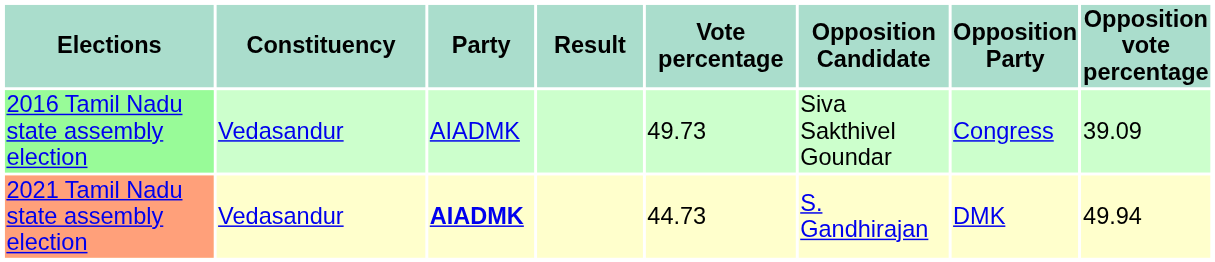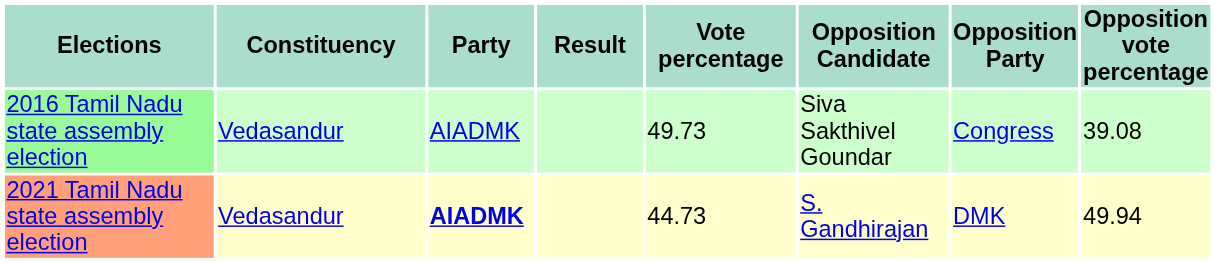 <table>
 <tr style="background:#adc;">
 <th width="140">Elections</th>
 <th width="140">Constituency</th>
 <th width="70">Party</th>
 <th width="70">Result</th>
 <th width="100">Vote percentage</th>
 <th width="100">Opposition Candidate</th>
 <th width="70">Opposition Party</th>
 <th width="70">Opposition vote percentage</th>
 </tr>
 <tr style="background:#cfc;">
 <td bgcolor="98FB98"><a href='#'>2016 Tamil Nadu state assembly election</a></td>
 <td><a href='#'>Vedasandur</a></td>
 <td><a href='#'>AIADMK</a></td>
 <td></td>
 <td>49.73</td>
 <td>Siva Sakthivel Goundar</td>
 <td><a href='#'>Congress</a></td>
-<td>39.09</td>
+<td>39.08</td>
 </tr>
 <tr style="background:#ffc;">
 <td bgcolor="FFA07A"><a href='#'>2021 Tamil Nadu state assembly election</a></td>
 <td><a href='#'>Vedasandur</a></td>
 <td><strong><a href='#'>AIADMK</a></strong></td>
 <td></td>
 <td>44.73</td>
 <td><a href='#'>S. Gandhirajan</a></td>
 <td><a href='#'>DMK</a></td>
 <td>49.94</td>
 </tr>
 </table>
